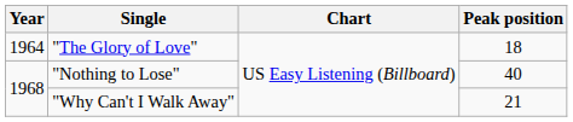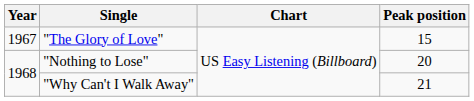 <table class="wikitable">
 <tr>
 <th>Year</th>
 <th>Single</th>
 <th>Chart</th>
 <th>Peak position</th>
 </tr>
 <tr>
-<td>1964</td>
+<td>1967</td>
 <td>"<a href='#'>The Glory of Love</a>"</td>
 <td rowspan="3">US <a href='#'>Easy Listening</a> (<em>Billboard</em>)</td>
-<td align="center">18</td>
+<td align="center">15</td>
 </tr>
 <tr>
 <td rowspan="2">1968</td>
 <td>"Nothing to Lose"</td>
-<td align="center">40</td>
+<td align="center">20</td>
 </tr>
 <tr>
 <td>"Why Can't I Walk Away"</td>
 <td align="center">21</td>
 </tr>
 </table>
